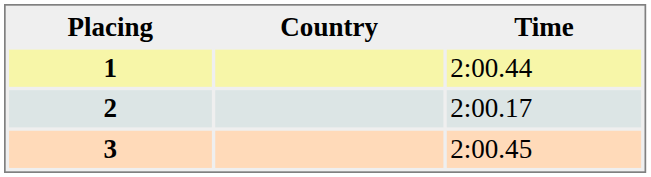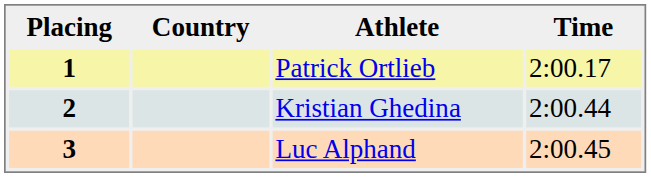 <table style="border-style:solid;border-width:1px;border-color:#808080;background-color:#EFEFEF" cellspacing="2" cellpadding="2" width="380px">
 <tr bgcolor="#EFEFEF">
 <th>Placing</th>
 <th>Country</th>
+<th>Athlete</th>
 <th>Time</th>
 </tr>
 <tr align="center" valign="top" bgcolor="#F7F6A8">
 <th>1</th>
 <td></td>
-<td align="left">2:00.44</td>
+<td align="left"><a href='#'>Patrick Ortlieb</a></td>
+<td align="left">2:00.17</td>
 </tr>
 <tr align="center" valign="top" bgcolor="#DCE5E5">
 <th>2</th>
 <td></td>
-<td align="left">2:00.17</td>
+<td align="left"><a href='#'>Kristian Ghedina</a></td>
+<td align="left">2:00.44</td>
 </tr>
 <tr align="center" valign="top" bgcolor="#FFDAB9">
 <th>3</th>
 <td></td>
+<td align="left"><a href='#'>Luc Alphand</a></td>
 <td align="left">2:00.45</td>
 </tr>
 </table>
